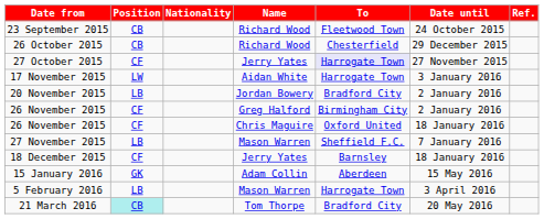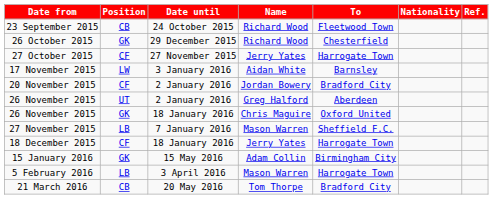 <table class="wikitable"  style="text-align:center;">
 <tr>
 <th style="background:#FF0000; color:white;">Date from</th>
 <th style="background:#FF0000; color:white;">Position</th>
-<th style="background:#FF0000; color:white;">Nationality</th>
+<th style="background:#FF0000; color:white;">Date until</th>
 <th style="background:#FF0000; color:white;">Name</th>
 <th style="background:#FF0000; color:white;">To</th>
-<th style="background:#FF0000; color:white;">Date until</th>
+<th style="background:#FF0000; color:white;">Nationality</th>
 <th style="background:#FF0000; color:white;">Ref.</th>
 </tr>
 <tr>
 <td>23 September 2015</td>
 <td><a href='#'>CB</a></td>
-<td></td>
+<td>24 October 2015</td>
 <td><a href='#'>Richard Wood</a></td>
 <td><a href='#'>Fleetwood Town</a></td>
-<td>24 October 2015</td>
+<td></td>
 <td></td>
 </tr>
 <tr>
 <td>26 October 2015</td>
-<td><a href='#'>CB</a></td>
-<td></td>
+<td><a href='#'>GK</a></td>
+<td>29 December 2015</td>
 <td><a href='#'>Richard Wood</a></td>
 <td><a href='#'>Chesterfield</a></td>
-<td>29 December 2015</td>
+<td></td>
 <td></td>
 </tr>
 <tr>
 <td>27 October 2015</td>
 <td><a href='#'>CF</a></td>
+<td>27 November 2015</td>
+<td><a href='#'>Jerry Yates</a></td>
+<td><a href='#'>Harrogate Town</a></td>
 <td></td>
-<td><a href='#'>Jerry Yates</a></td>
-<td style="background: lavender;"><a href='#'>Harrogate Town</a></td>
-<td>27 November 2015</td>
 <td></td>
 </tr>
 <tr>
 <td>17 November 2015</td>
 <td><a href='#'>LW</a></td>
+<td>3 January 2016</td>
+<td><a href='#'>Aidan White</a></td>
+<td><a href='#'>Barnsley</a></td>
 <td></td>
-<td><a href='#'>Aidan White</a></td>
-<td><a href='#'>Harrogate Town</a></td>
-<td>3 January 2016</td>
 <td></td>
 </tr>
 <tr>
 <td>20 November 2015</td>
-<td><a href='#'>LB</a></td>
-<td></td>
+<td><a href='#'>CF</a></td>
+<td>2 January 2016</td>
 <td><a href='#'>Jordan Bowery</a></td>
 <td><a href='#'>Bradford City</a></td>
-<td>2 January 2016</td>
+<td></td>
 <td></td>
 </tr>
 <tr>
 <td>26 November 2015</td>
-<td><a href='#'>CF</a></td>
+<td><a href='#'>UT</a></td>
+<td>2 January 2016</td>
+<td><a href='#'>Greg Halford</a></td>
+<td><a href='#'>Aberdeen</a></td>
 <td></td>
-<td><a href='#'>Greg Halford</a></td>
-<td><a href='#'>Birmingham City</a></td>
-<td>2 January 2016</td>
 <td></td>
 </tr>
 <tr>
 <td>26 November 2015</td>
-<td><a href='#'>CF</a></td>
-<td></td>
+<td><a href='#'>GK</a></td>
+<td>18 January 2016</td>
 <td><a href='#'>Chris Maguire</a></td>
 <td><a href='#'>Oxford United</a></td>
-<td>18 January 2016</td>
+<td></td>
 <td></td>
 </tr>
 <tr>
 <td>27 November 2015</td>
 <td><a href='#'>LB</a></td>
-<td></td>
+<td>7 January 2016</td>
 <td><a href='#'>Mason Warren</a></td>
 <td><a href='#'>Sheffield F.C.</a></td>
-<td>7 January 2016</td>
+<td></td>
 <td></td>
 </tr>
 <tr>
 <td>18 December 2015</td>
 <td><a href='#'>CF</a></td>
+<td>18 January 2016</td>
+<td><a href='#'>Jerry Yates</a></td>
+<td><a href='#'>Harrogate Town</a></td>
 <td></td>
-<td><a href='#'>Jerry Yates</a></td>
-<td><a href='#'>Barnsley</a></td>
-<td>18 January 2016</td>
 <td></td>
 </tr>
 <tr>
 <td>15 January 2016</td>
 <td><a href='#'>GK</a></td>
+<td>15 May 2016</td>
+<td><a href='#'>Adam Collin</a></td>
+<td><a href='#'>Birmingham City</a></td>
 <td></td>
-<td><a href='#'>Adam Collin</a></td>
-<td><a href='#'>Aberdeen</a></td>
-<td>15 May 2016</td>
 <td></td>
 </tr>
 <tr>
 <td>5 February 2016</td>
 <td><a href='#'>LB</a></td>
-<td></td>
+<td>3 April 2016</td>
 <td><a href='#'>Mason Warren</a></td>
 <td><a href='#'>Harrogate Town</a></td>
-<td>3 April 2016</td>
+<td></td>
 <td></td>
 </tr>
 <tr>
 <td>21 March 2016</td>
-<td style="background: paleturquoise;"><a href='#'>CB</a></td>
-<td></td>
+<td><a href='#'>CB</a></td>
+<td>20 May 2016</td>
 <td><a href='#'>Tom Thorpe</a></td>
 <td><a href='#'>Bradford City</a></td>
-<td>20 May 2016</td>
+<td></td>
 <td></td>
 </tr>
 </table>
